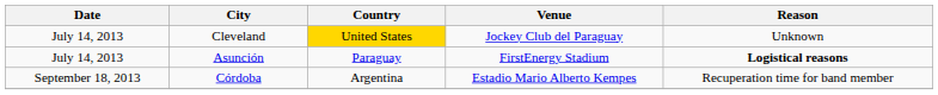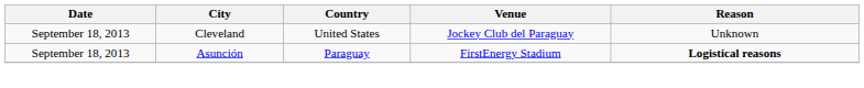 <table class="wikitable" style="text-align:center;">
 <tr>
 <th scope="col" style="width:12em;">Date</th>
 <th scope="col" style="width:10em;">City</th>
 <th scope="col" style="width:10em;">Country</th>
 <th scope="col" style="width:16em;">Venue</th>
 <th scope="col" style="width:20em;">Reason</th>
 </tr>
 <tr>
-<td>July 14, 2013</td>
+<td>September 18, 2013</td>
 <td>Cleveland</td>
-<td style="background: gold;">United States</td>
+<td>United States</td>
 <td><a href='#'>Jockey Club del Paraguay</a></td>
 <td>Unknown</td>
 </tr>
 <tr>
-<td>July 14, 2013</td>
+<td>September 18, 2013</td>
 <td><a href='#'>Asunción</a></td>
 <td><a href='#'>Paraguay</a></td>
 <td><a href='#'>FirstEnergy Stadium</a></td>
 <td><strong>Logistical reasons</strong></td>
 </tr>
 <tr>
-<td>September 18, 2013</td>
-<td><a href='#'>Córdoba</a></td>
-<td>Argentina</td>
-<td><a href='#'>Estadio Mario Alberto Kempes</a></td>
-<td>Recuperation time for band member</td>
-</tr>
-<tr>
 </tr>
 </table>
